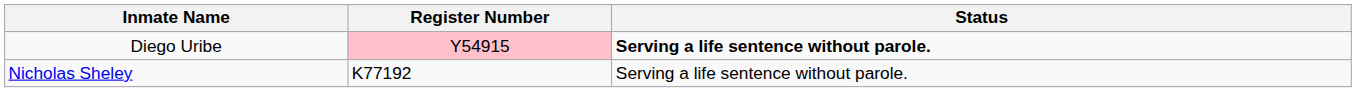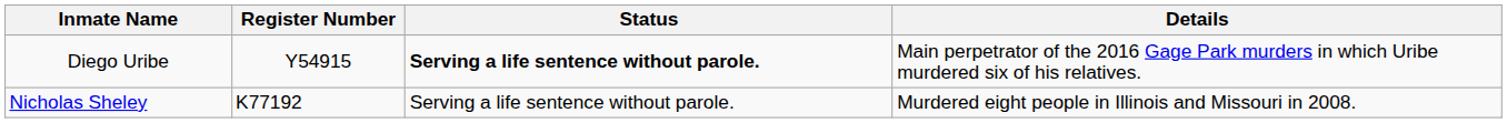 <table class="wikitable sortable">
 <tr>
 <th width=13%>Inmate Name</th>
 <th width=10%>Register Number</th>
 <th width=28%>Status</th>
+<th width=35%>Details</th>
 </tr>
 <tr>
 <td style="text-align:center;">Diego Uribe</td>
-<td style="background: pink; text-align:center;">Y54915</td>
+<td style="text-align:center;">Y54915</td>
 <td><strong>Serving a life sentence without parole.</strong></td>
+<td>Main perpetrator of the 2016 <a href='#'>Gage Park murders</a> in which Uribe murdered six of his relatives.</td>
 </tr>
 <tr>
 <td><a href='#'>Nicholas Sheley</a></td>
 <td>K77192</td>
 <td>Serving a life sentence without parole.</td>
+<td>Murdered eight people in Illinois and Missouri in 2008.</td>
 </tr>
 </table>
